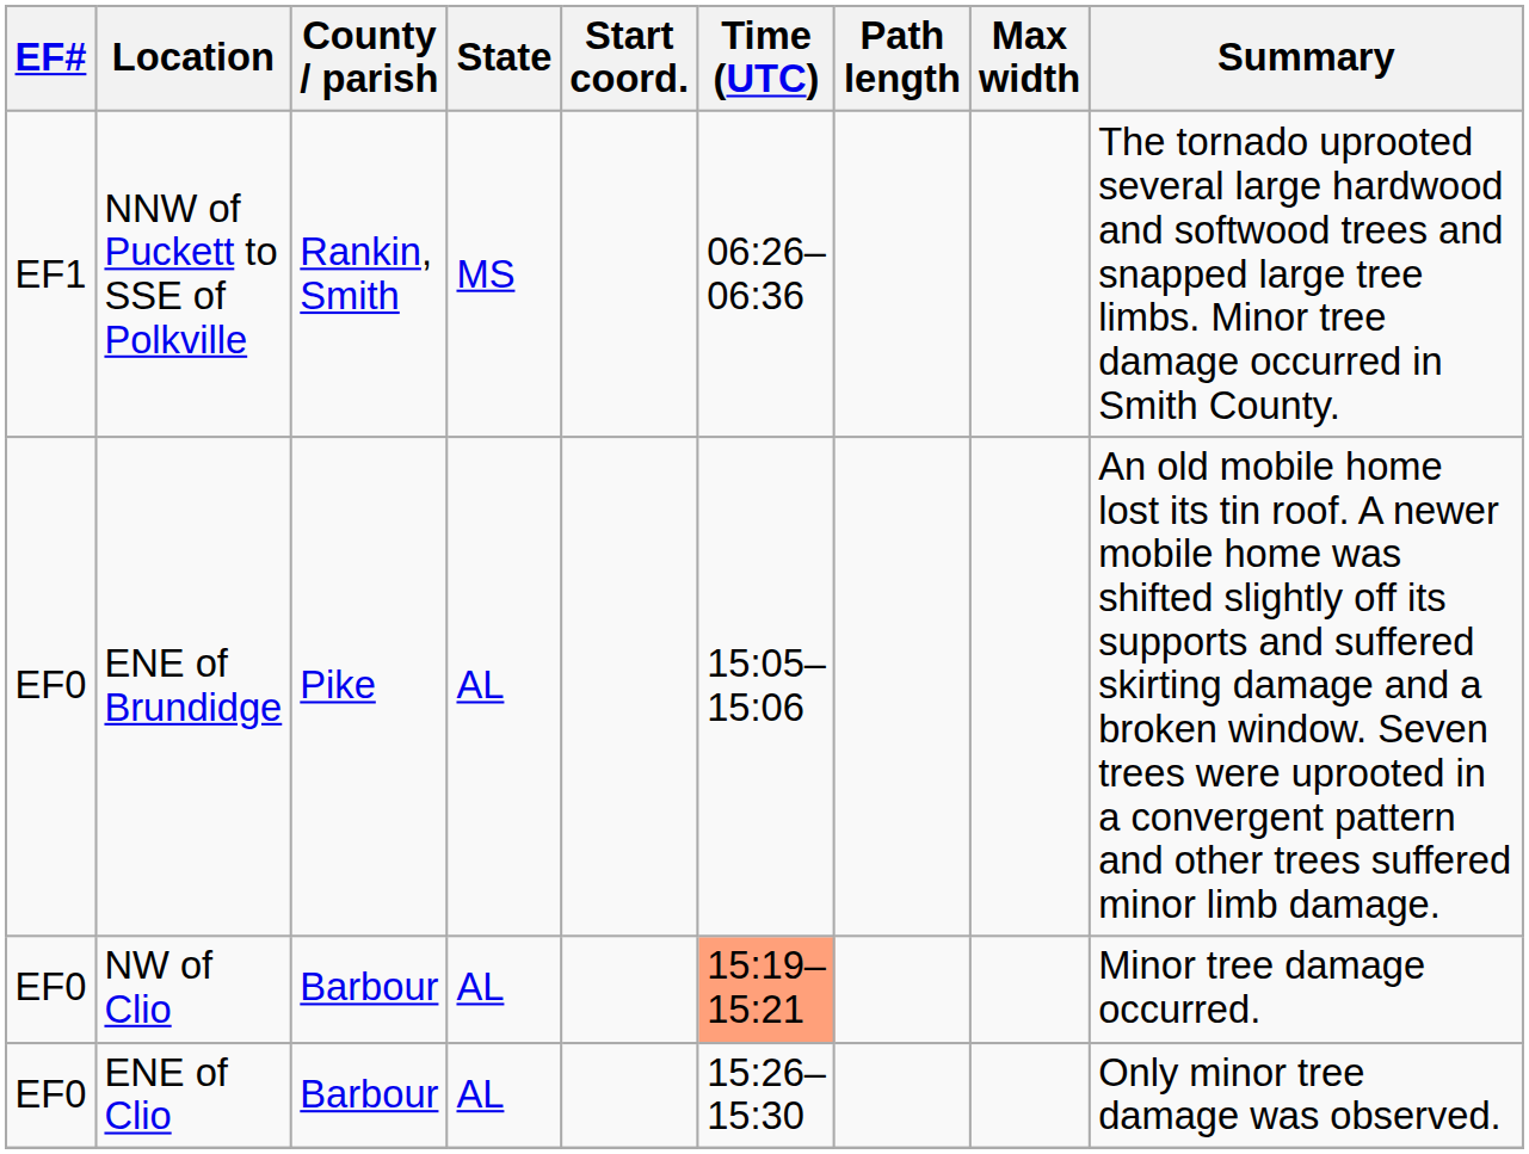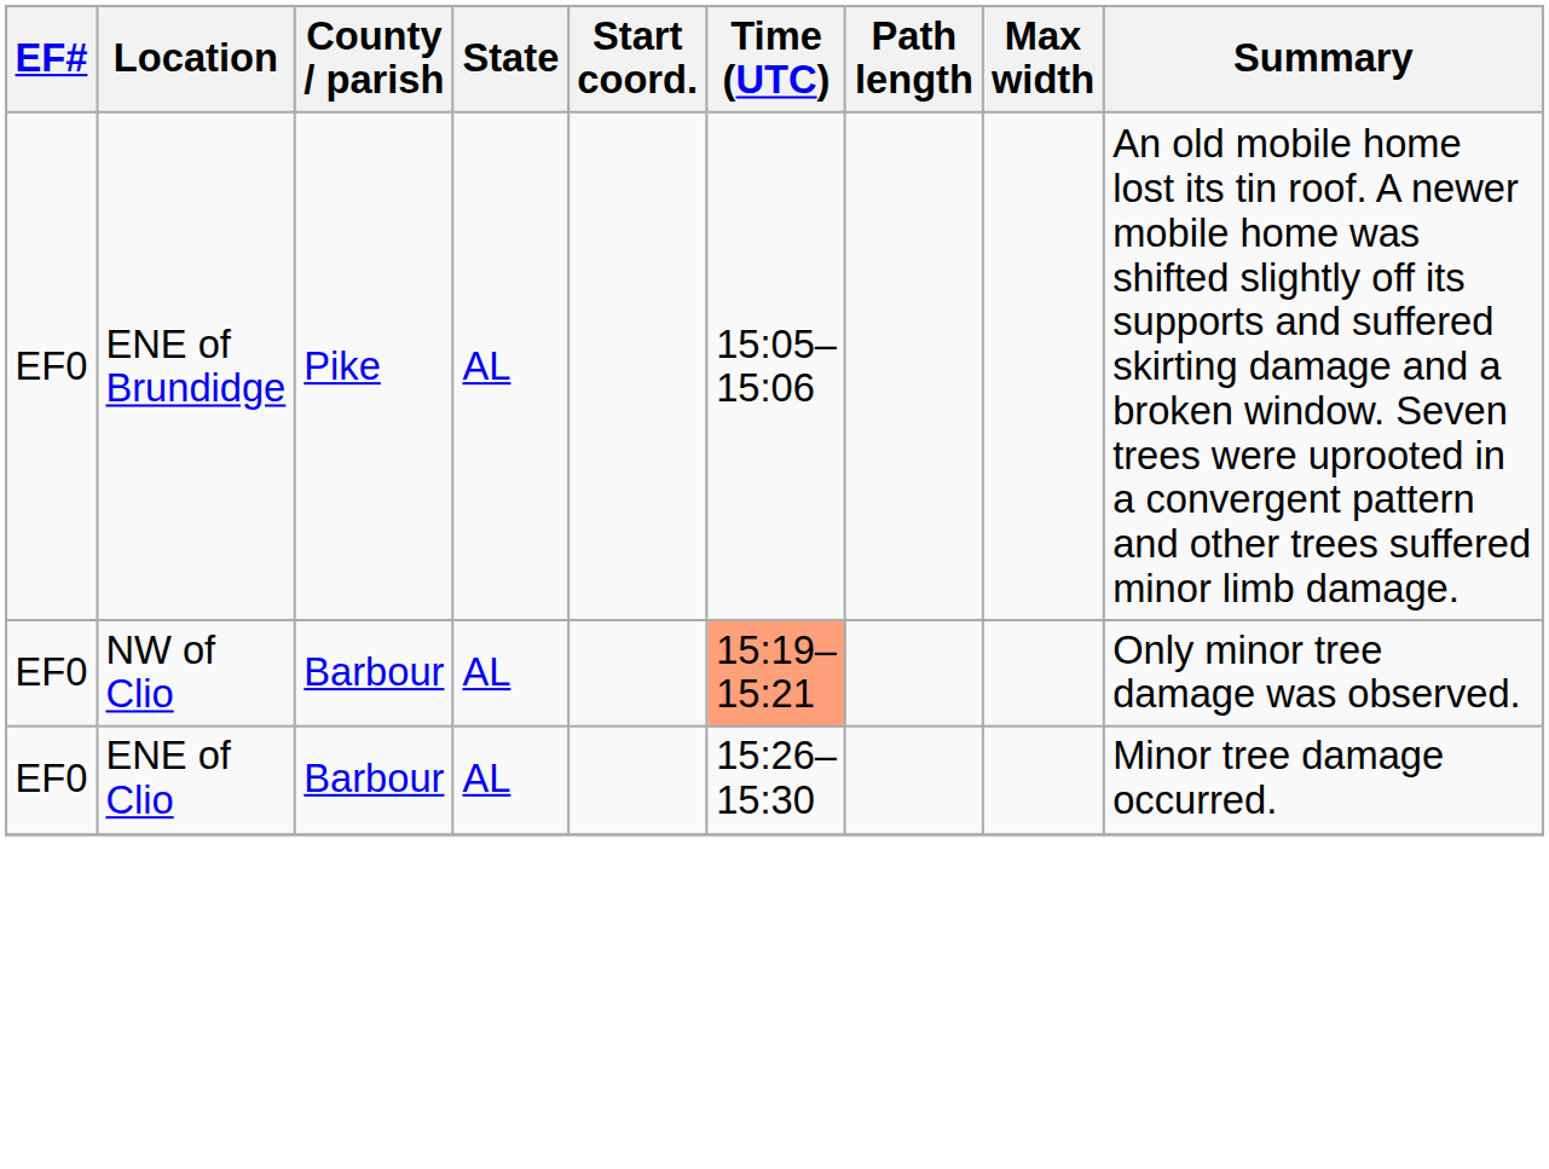 <table class="wikitable sortable" style="width:100%;">
 <tr>
 <th scope="col"  style="width:3%; text-align:center;"><a href='#'>EF#</a></th>
 <th scope="col"  style="width:7%; text-align:center;" class="unsortable">Location</th>
 <th scope="col"  style="width:6%; text-align:center;" class="unsortable">County / parish</th>
 <th scope="col"  style="width:5%; text-align:center;">State</th>
 <th scope="col"  style="width:6%; text-align:center;">Start coord.</th>
 <th scope="col"  style="width:6%; text-align:center;">Time (<a href='#'>UTC</a>)</th>
 <th scope="col"  style="width:6%; text-align:center;">Path length</th>
 <th scope="col"  style="width:6%; text-align:center;">Max width</th>
 <th scope="col" class="unsortable" style="width:48%; text-align:center;">Summary</th>
-</tr>
-<tr>
-<td bgcolor=>EF1</td>
-<td>NNW of <a href='#'>Puckett</a> to SSE of <a href='#'>Polkville</a></td>
-<td><a href='#'>Rankin</a>, <a href='#'>Smith</a></td>
-<td><a href='#'>MS</a></td>
-<td></td>
-<td>06:26–06:36</td>
-<td></td>
-<td></td>
-<td>The tornado uprooted several large hardwood and softwood trees and snapped large tree limbs. Minor tree damage occurred in Smith County.</td>
 </tr>
 <tr>
 <td bgcolor=>EF0</td>
 <td>ENE of <a href='#'>Brundidge</a></td>
 <td><a href='#'>Pike</a></td>
 <td><a href='#'>AL</a></td>
 <td></td>
 <td>15:05–15:06</td>
 <td></td>
 <td></td>
 <td>An old mobile home lost its tin roof. A newer mobile home was shifted slightly off its supports and suffered skirting damage and a broken window. Seven trees were uprooted in a convergent pattern and other trees suffered minor limb damage.</td>
 </tr>
 <tr>
 <td bgcolor=>EF0</td>
 <td>NW of <a href='#'>Clio</a></td>
 <td><a href='#'>Barbour</a></td>
 <td><a href='#'>AL</a></td>
 <td></td>
 <td style="background: lightsalmon;">15:19–15:21</td>
 <td></td>
 <td></td>
-<td>Minor tree damage occurred.</td>
+<td>Only minor tree damage was observed.</td>
 </tr>
 <tr>
 <td bgcolor=>EF0</td>
 <td>ENE of <a href='#'>Clio</a></td>
 <td><a href='#'>Barbour</a></td>
 <td><a href='#'>AL</a></td>
 <td></td>
 <td>15:26–15:30</td>
 <td></td>
 <td></td>
-<td>Only minor tree damage was observed.</td>
+<td>Minor tree damage occurred.</td>
 </tr>
 <tr>
 </tr>
 </table>
